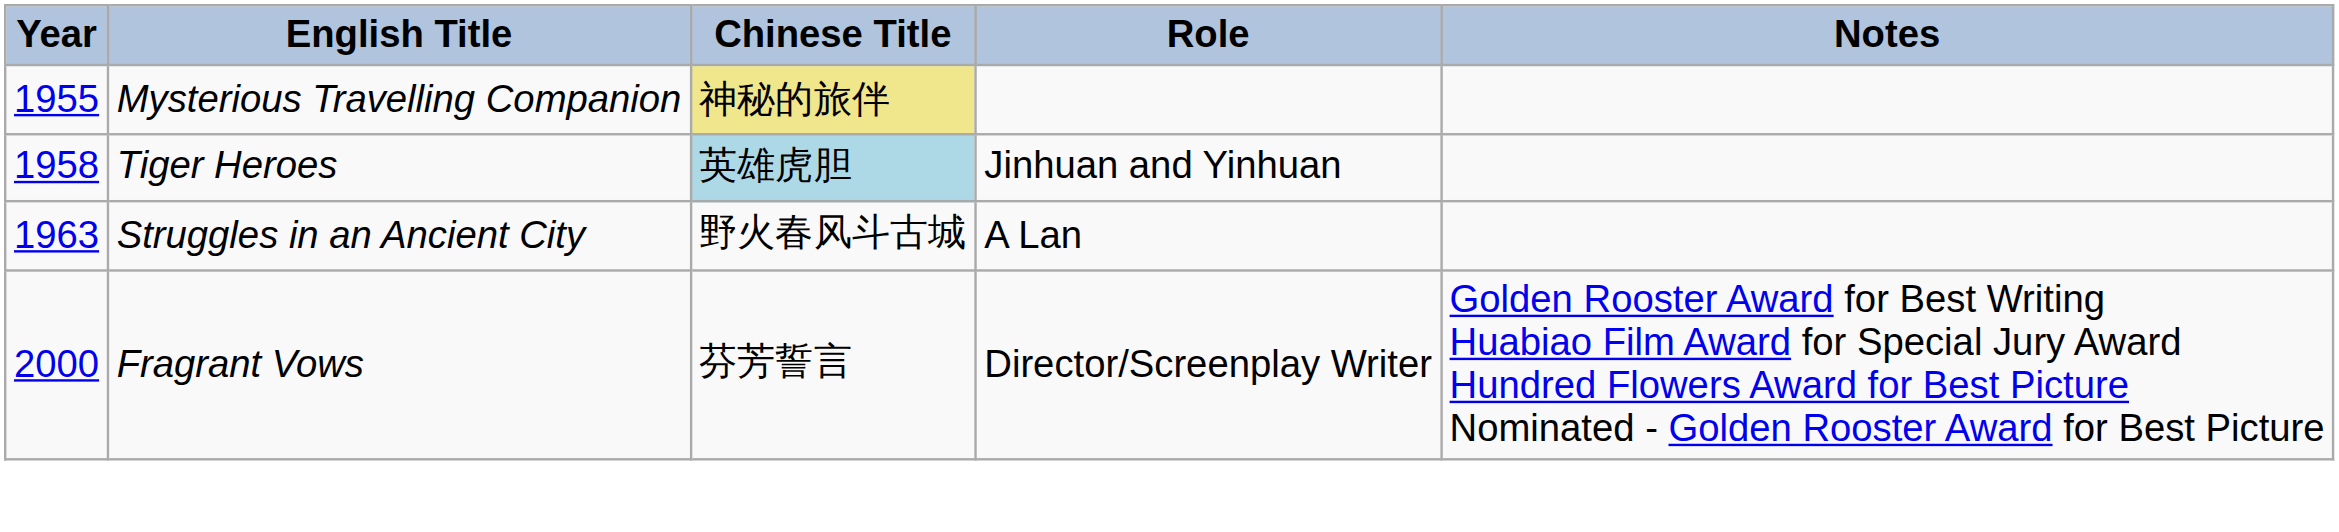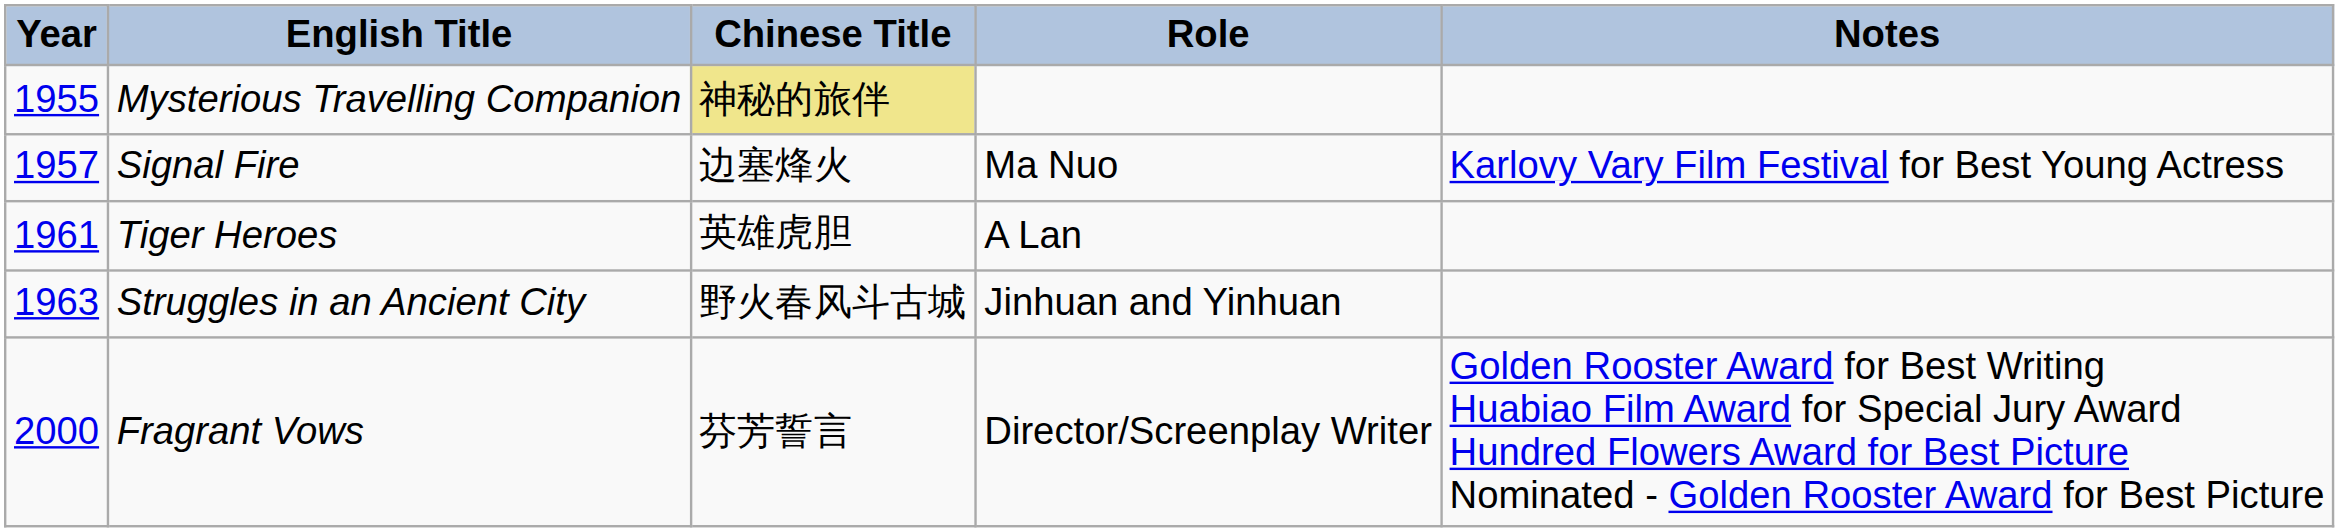 <table class="wikitable">
 <tr>
 <th style="background:#B0C4DE;">Year</th>
 <th style="background:#B0C4DE;">English Title</th>
 <th style="background:#B0C4DE;">Chinese Title</th>
 <th style="background:#B0C4DE;">Role</th>
 <th style="background:#B0C4DE;">Notes</th>
 </tr>
 <tr>
 <td><a href='#'>1955</a></td>
 <td><em>Mysterious Travelling Companion</em></td>
 <td style="background: khaki;">神秘的旅伴</td>
 <td></td>
 <td></td>
 </tr>
 <tr>
-<td><a href='#'>1958</a></td>
+<td><a href='#'>1957</a></td>
+<td><em>Signal Fire</em></td>
+<td>边塞烽火</td>
+<td>Ma Nuo</td>
+<td><a href='#'>Karlovy Vary Film Festival</a> for Best Young Actress</td>
+</tr>
+<tr>
+<td><a href='#'>1961</a></td>
 <td><em>Tiger Heroes</em></td>
-<td style="background: lightblue;">英雄虎胆</td>
-<td>Jinhuan and Yinhuan</td>
+<td>英雄虎胆</td>
+<td>A Lan</td>
 <td></td>
 </tr>
 <tr>
 <td><a href='#'>1963</a></td>
 <td><em>Struggles in an Ancient City</em></td>
 <td>野火春风斗古城</td>
-<td>A Lan</td>
+<td>Jinhuan and Yinhuan</td>
 <td></td>
 </tr>
 <tr>
 <td><a href='#'>2000</a></td>
 <td><em>Fragrant Vows</em></td>
 <td>芬芳誓言</td>
 <td>Director/Screenplay Writer</td>
 <td><a href='#'>Golden Rooster Award</a> for Best Writing<br><a href='#'>Huabiao Film Award</a> for Special Jury Award<br><a href='#'>Hundred Flowers Award for Best Picture</a><br>Nominated - <a href='#'>Golden Rooster Award</a> for Best Picture</td>
 </tr>
 </table>
